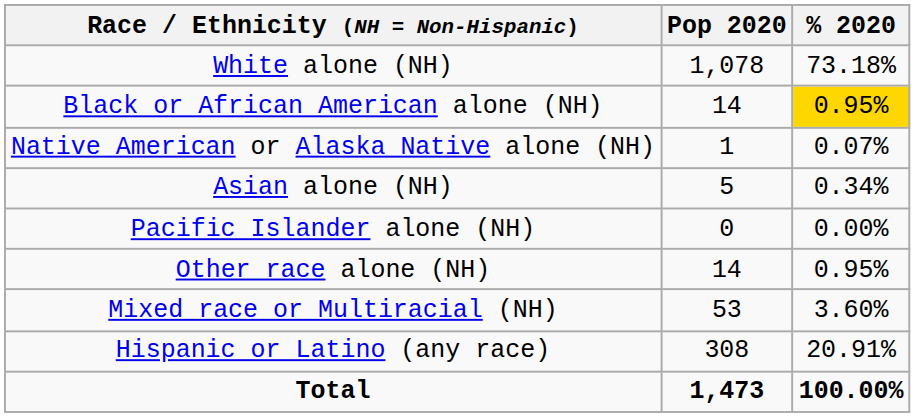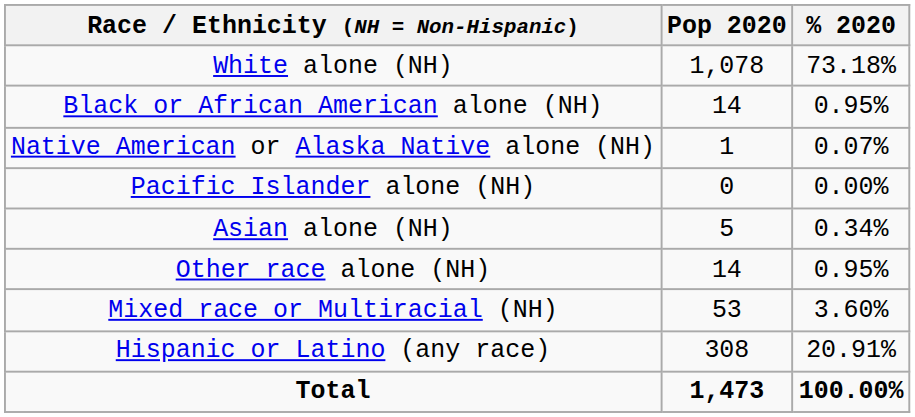 <table class="wikitable" style="text-align:center;">
 <tr>
 <th>Race / Ethnicity <small>(<em>NH = Non-Hispanic</em>)</small></th>
 <th>Pop 2020</th>
 <th>% 2020</th>
 </tr>
 <tr>
 <td><a href='#'>White</a> alone (NH)</td>
 <td>1,078</td>
 <td>73.18%</td>
 </tr>
 <tr>
 <td><a href='#'>Black or African American</a> alone (NH)</td>
 <td>14</td>
-<td style="background: gold;">0.95%</td>
+<td>0.95%</td>
 </tr>
 <tr>
 <td><a href='#'>Native American</a> or <a href='#'>Alaska Native</a> alone (NH)</td>
 <td>1</td>
 <td>0.07%</td>
 </tr>
 <tr>
+<td><a href='#'>Pacific Islander</a> alone (NH)</td>
+<td>0</td>
+<td>0.00%</td>
+</tr>
+<tr>
 <td><a href='#'>Asian</a> alone (NH)</td>
 <td>5</td>
 <td>0.34%</td>
-</tr>
-<tr>
-<td><a href='#'>Pacific Islander</a> alone (NH)</td>
-<td>0</td>
-<td>0.00%</td>
 </tr>
 <tr>
 <td><a href='#'>Other race</a> alone (NH)</td>
 <td>14</td>
 <td>0.95%</td>
 </tr>
 <tr>
 <td><a href='#'>Mixed race or Multiracial</a> (NH)</td>
 <td>53</td>
 <td>3.60%</td>
 </tr>
 <tr>
 <td><a href='#'>Hispanic or Latino</a> (any race)</td>
 <td>308</td>
 <td>20.91%</td>
 </tr>
 <tr>
 <td><strong>Total</strong></td>
 <td><strong>1,473</strong></td>
 <td><strong>100.00%</strong></td>
 </tr>
 </table>
